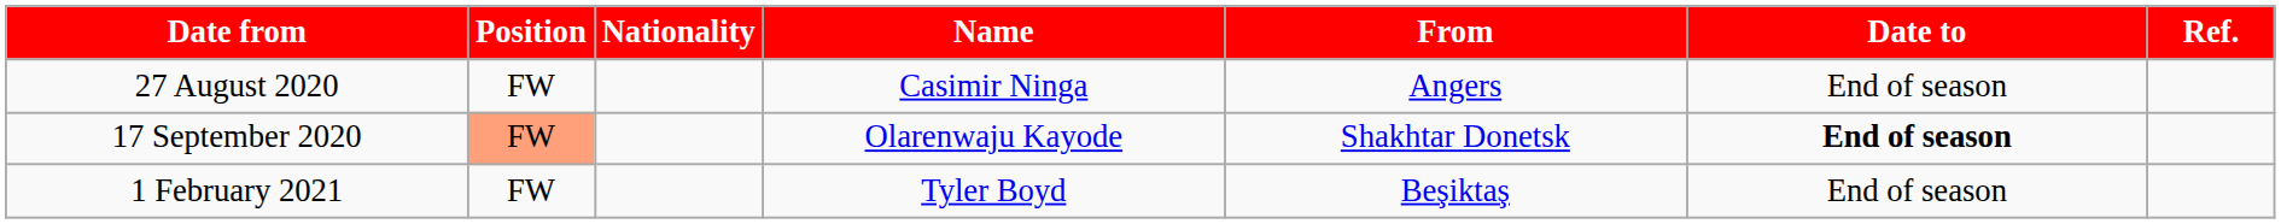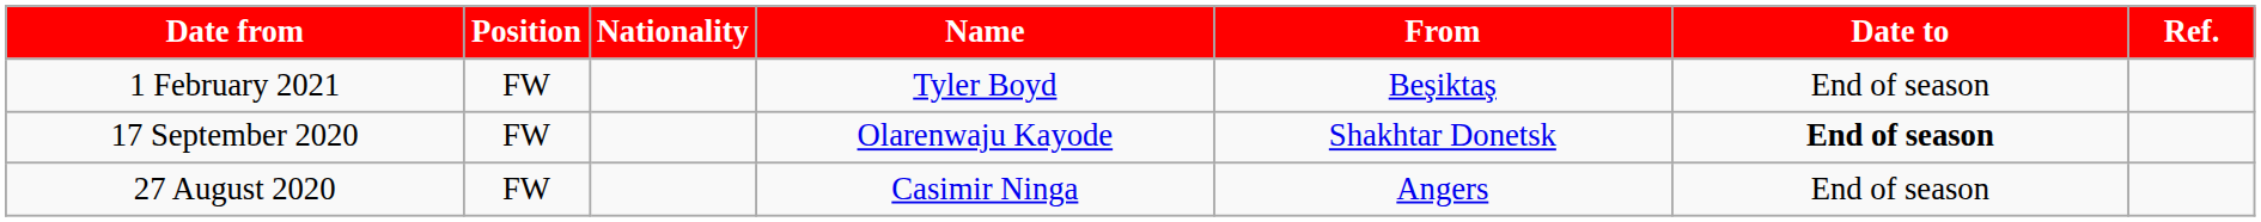 <table class="wikitable" style="text-align:center; font-size:90%; ">
 <tr>
 <th style="background:red; color:white; width:200px;">Date from</th>
 <th style="background:red; color:white; width:50px;">Position</th>
 <th style="background:red; color:white; width:50px;">Nationality</th>
 <th style="background:red; color:white; width:200px;">Name</th>
 <th style="background:red; color:white; width:200px;">From</th>
 <th style="background:red; color:white; width:200px;">Date to</th>
 <th style="background:red; color:white; width:50px;">Ref.</th>
 </tr>
 <tr>
+<td>1 February 2021</td>
+<td>FW</td>
+<td></td>
+<td><a href='#'>Tyler Boyd</a></td>
+<td> <a href='#'>Beşiktaş</a></td>
+<td>End of season</td>
+<td></td>
+</tr>
+<tr>
+<td>17 September 2020</td>
+<td>FW</td>
+<td></td>
+<td><a href='#'>Olarenwaju Kayode</a></td>
+<td> <a href='#'>Shakhtar Donetsk</a></td>
+<td><strong>End of season</strong></td>
+<td></td>
+</tr>
+<tr>
 <td>27 August 2020</td>
 <td>FW</td>
 <td></td>
 <td><a href='#'>Casimir Ninga</a></td>
 <td> <a href='#'>Angers</a></td>
 <td>End of season</td>
 <td></td>
 </tr>
-<tr>
-<td>17 September 2020</td>
-<td style="background: lightsalmon;">FW</td>
-<td></td>
-<td><a href='#'>Olarenwaju Kayode</a></td>
-<td> <a href='#'>Shakhtar Donetsk</a></td>
-<td><strong>End of season</strong></td>
-<td></td>
-</tr>
-<tr>
-<td>1 February 2021</td>
-<td>FW</td>
-<td></td>
-<td><a href='#'>Tyler Boyd</a></td>
-<td> <a href='#'>Beşiktaş</a></td>
-<td>End of season</td>
-<td></td>
-</tr>
 </table>
